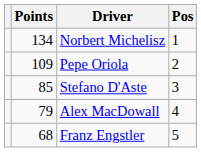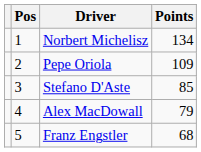 <table class="wikitable" style="font-size: 95%;">
 <tr>
 <th></th>
+<th>Pos</th>
+<th>Driver</th>
 <th>Points</th>
-<th>Driver</th>
-<th>Pos</th>
 </tr>
 <tr>
 <td align="left"></td>
+<td>1</td>
+<td> <a href='#'>Norbert Michelisz</a></td>
 <td align="right">134</td>
-<td> <a href='#'>Norbert Michelisz</a></td>
-<td>1</td>
 </tr>
 <tr>
 <td align="left"></td>
+<td>2</td>
+<td> <a href='#'>Pepe Oriola</a></td>
 <td align="right">109</td>
-<td> <a href='#'>Pepe Oriola</a></td>
-<td>2</td>
 </tr>
 <tr>
 <td align="left"></td>
+<td>3</td>
+<td> <a href='#'>Stefano D'Aste</a></td>
 <td align="right">85</td>
-<td> <a href='#'>Stefano D'Aste</a></td>
-<td>3</td>
 </tr>
 <tr>
 <td align="left"></td>
+<td>4</td>
+<td> <a href='#'>Alex MacDowall</a></td>
 <td align="right">79</td>
-<td> <a href='#'>Alex MacDowall</a></td>
-<td>4</td>
 </tr>
 <tr>
 <td align="left"></td>
+<td>5</td>
+<td> <a href='#'>Franz Engstler</a></td>
 <td align="right">68</td>
-<td> <a href='#'>Franz Engstler</a></td>
-<td>5</td>
 </tr>
 </table>
